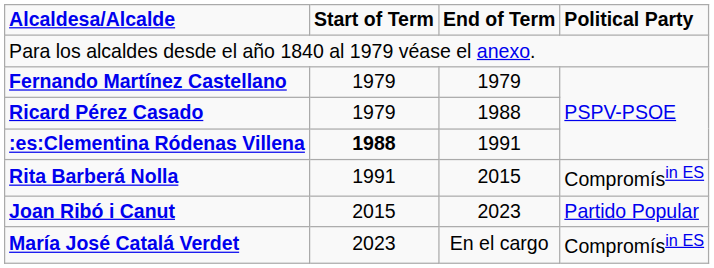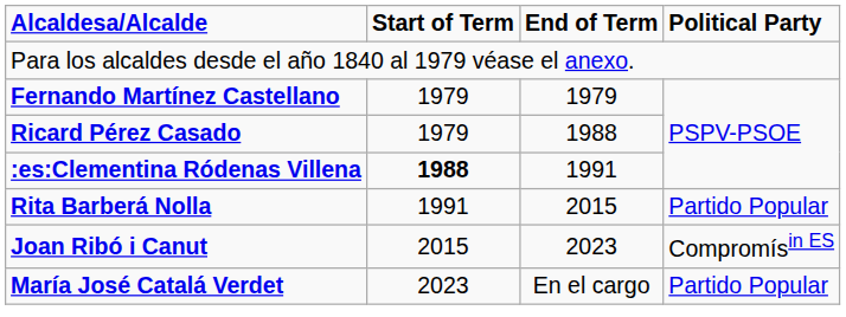 <table class="wikitable">
 <tr>
 <td><strong><a href='#'>Alcaldesa/Alcalde</a></strong></td>
 <td><strong>Start of Term</strong></td>
 <td><strong>End of Term</strong></td>
 <td colspan="2"><strong>Political Party</strong></td>
 </tr>
 <tr>
 <td colspan="5">Para los alcaldes desde el año 1840 al 1979 véase el <a href='#'>anexo</a>.</td>
 </tr>
 <tr>
 <td><strong><a href='#'>Fernando Martínez Castellano</a></strong></td>
 <td align="center">1979</td>
 <td align="center">1979</td>
 <td rowspan="3"><a href='#'>PSPV-PSOE</a></td>
 </tr>
 <tr>
 <td><strong><a href='#'>Ricard Pérez Casado</a></strong></td>
 <td align="center">1979</td>
 <td align="center">1988</td>
 </tr>
 <tr>
 <td><strong><a href='#'>:es:Clementina Ródenas Villena</a></strong></td>
 <td align="center"><strong>1988</strong></td>
 <td align="center">1991</td>
 </tr>
 <tr>
 <td><strong><a href='#'>Rita Barberá Nolla</a></strong></td>
 <td align="center">1991</td>
 <td align="center">2015</td>
-<td>Compromís<sup><a href='#'>in ES</a></sup></td>
+<td><a href='#'>Partido Popular</a></td>
 </tr>
 <tr>
 <td><strong><a href='#'>Joan Ribó i Canut</a></strong></td>
 <td align="center">2015</td>
 <td align="center">2023</td>
-<td><a href='#'>Partido Popular</a></td>
+<td>Compromís<sup><a href='#'>in ES</a></sup></td>
 </tr>
 <tr>
 <td><strong><a href='#'>María José Catalá Verdet</a></strong></td>
 <td align="center">2023</td>
 <td align="center">En el cargo</td>
-<td>Compromís<sup><a href='#'>in ES</a></sup></td>
+<td><a href='#'>Partido Popular</a></td>
 </tr>
 </table>
